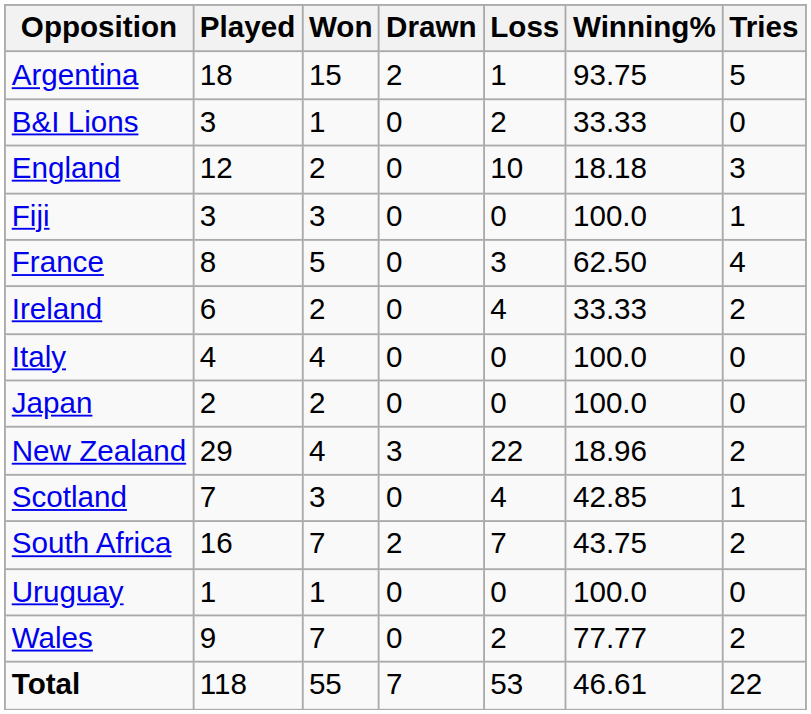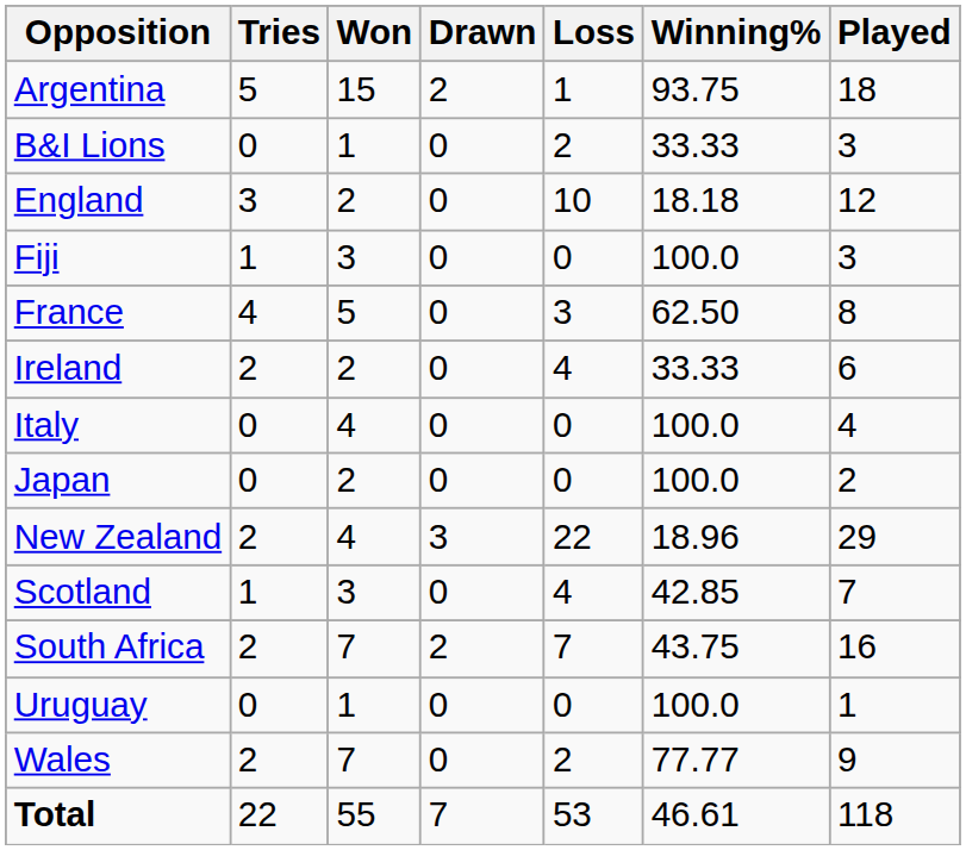 <table class="wikitable">
 <tr>
 <th>Opposition</th>
-<th>Played</th>
+<th>Tries</th>
 <th>Won</th>
 <th>Drawn</th>
 <th>Loss</th>
 <th>Winning%</th>
-<th>Tries</th>
+<th>Played</th>
 </tr>
 <tr>
 <td><a href='#'>Argentina</a></td>
-<td>18</td>
+<td>5</td>
 <td>15</td>
 <td>2</td>
 <td>1</td>
 <td>93.75</td>
-<td>5</td>
+<td>18</td>
 </tr>
 <tr>
 <td><a href='#'>B&I Lions</a></td>
-<td>3</td>
+<td>0</td>
 <td>1</td>
 <td>0</td>
 <td>2</td>
 <td>33.33</td>
-<td>0</td>
+<td>3</td>
 </tr>
 <tr>
 <td><a href='#'>England</a></td>
-<td>12</td>
+<td>3</td>
 <td>2</td>
 <td>0</td>
 <td>10</td>
 <td>18.18</td>
+<td>12</td>
+</tr>
+<tr>
+<td><a href='#'>Fiji</a></td>
+<td>1</td>
+<td>3</td>
+<td>0</td>
+<td>0</td>
+<td>100.0</td>
 <td>3</td>
 </tr>
 <tr>
-<td><a href='#'>Fiji</a></td>
+<td><a href='#'>France</a></td>
+<td>4</td>
+<td>5</td>
+<td>0</td>
 <td>3</td>
+<td>62.50</td>
+<td>8</td>
+</tr>
+<tr>
+<td><a href='#'>Ireland</a></td>
+<td>2</td>
+<td>2</td>
+<td>0</td>
+<td>4</td>
+<td>33.33</td>
+<td>6</td>
+</tr>
+<tr>
+<td><a href='#'>Italy</a></td>
+<td>0</td>
+<td>4</td>
+<td>0</td>
+<td>0</td>
+<td>100.0</td>
+<td>4</td>
+</tr>
+<tr>
+<td><a href='#'>Japan</a></td>
+<td>0</td>
+<td>2</td>
+<td>0</td>
+<td>0</td>
+<td>100.0</td>
+<td>2</td>
+</tr>
+<tr>
+<td><a href='#'>New Zealand</a></td>
+<td>2</td>
+<td>4</td>
 <td>3</td>
+<td>22</td>
+<td>18.96</td>
+<td>29</td>
+</tr>
+<tr>
+<td><a href='#'>Scotland</a></td>
+<td>1</td>
+<td>3</td>
+<td>0</td>
+<td>4</td>
+<td>42.85</td>
+<td>7</td>
+</tr>
+<tr>
+<td><a href='#'>South Africa</a></td>
+<td>2</td>
+<td>7</td>
+<td>2</td>
+<td>7</td>
+<td>43.75</td>
+<td>16</td>
+</tr>
+<tr>
+<td><a href='#'>Uruguay</a></td>
+<td>0</td>
+<td>1</td>
 <td>0</td>
 <td>0</td>
 <td>100.0</td>
 <td>1</td>
 </tr>
 <tr>
-<td><a href='#'>France</a></td>
-<td>8</td>
-<td>5</td>
-<td>0</td>
-<td>3</td>
-<td>62.50</td>
-<td>4</td>
-</tr>
-<tr>
-<td><a href='#'>Ireland</a></td>
-<td>6</td>
+<td><a href='#'>Wales</a></td>
 <td>2</td>
-<td>0</td>
-<td>4</td>
-<td>33.33</td>
-<td>2</td>
-</tr>
-<tr>
-<td><a href='#'>Italy</a></td>
-<td>4</td>
-<td>4</td>
-<td>0</td>
-<td>0</td>
-<td>100.0</td>
-<td>0</td>
-</tr>
-<tr>
-<td><a href='#'>Japan</a></td>
-<td>2</td>
-<td>2</td>
-<td>0</td>
-<td>0</td>
-<td>100.0</td>
-<td>0</td>
-</tr>
-<tr>
-<td><a href='#'>New Zealand</a></td>
-<td>29</td>
-<td>4</td>
-<td>3</td>
-<td>22</td>
-<td>18.96</td>
-<td>2</td>
-</tr>
-<tr>
-<td><a href='#'>Scotland</a></td>
-<td>7</td>
-<td>3</td>
-<td>0</td>
-<td>4</td>
-<td>42.85</td>
-<td>1</td>
-</tr>
-<tr>
-<td><a href='#'>South Africa</a></td>
-<td>16</td>
-<td>7</td>
-<td>2</td>
-<td>7</td>
-<td>43.75</td>
-<td>2</td>
-</tr>
-<tr>
-<td><a href='#'>Uruguay</a></td>
-<td>1</td>
-<td>1</td>
-<td>0</td>
-<td>0</td>
-<td>100.0</td>
-<td>0</td>
-</tr>
-<tr>
-<td><a href='#'>Wales</a></td>
-<td>9</td>
 <td>7</td>
 <td>0</td>
 <td>2</td>
 <td>77.77</td>
-<td>2</td>
+<td>9</td>
 </tr>
 <tr>
 <td><strong>Total</strong></td>
-<td>118</td>
+<td>22</td>
 <td>55</td>
 <td>7</td>
 <td>53</td>
 <td>46.61</td>
-<td>22</td>
+<td>118</td>
 </tr>
 </table>
